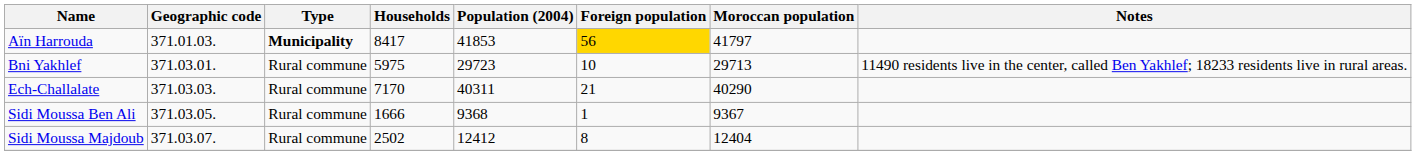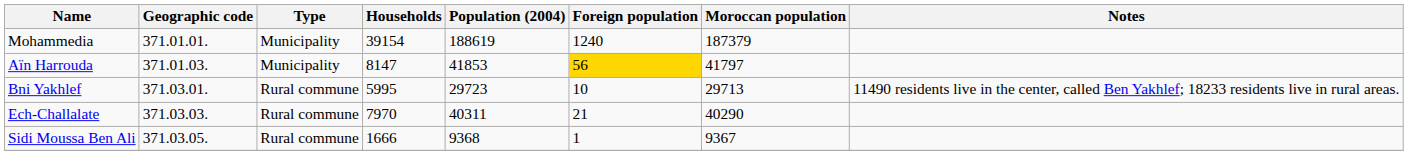 <table class="wikitable sortable">
 <tr>
 <th>Name</th>
 <th>Geographic code</th>
 <th>Type</th>
 <th>Households</th>
 <th>Population (2004)</th>
 <th>Foreign population</th>
 <th>Moroccan population</th>
 <th>Notes</th>
 </tr>
 <tr>
+<td>Mohammedia</td>
+<td>371.01.01.</td>
+<td>Municipality</td>
+<td>39154</td>
+<td>188619</td>
+<td>1240</td>
+<td>187379</td>
+<td></td>
+</tr>
+<tr>
 <td><a href='#'>Aïn Harrouda</a></td>
 <td>371.01.03.</td>
-<td><strong>Municipality</strong></td>
-<td>8417</td>
+<td>Municipality</td>
+<td>8147</td>
 <td>41853</td>
 <td style="background: gold;">56</td>
 <td>41797</td>
 <td></td>
 </tr>
 <tr>
 <td><a href='#'>Bni Yakhlef</a></td>
 <td>371.03.01.</td>
 <td>Rural commune</td>
-<td>5975</td>
+<td>5995</td>
 <td>29723</td>
 <td>10</td>
 <td>29713</td>
 <td>11490 residents live in the center, called <a href='#'>Ben Yakhlef</a>; 18233 residents live in rural areas.</td>
 </tr>
 <tr>
 <td><a href='#'>Ech-Challalate</a></td>
 <td>371.03.03.</td>
 <td>Rural commune</td>
-<td>7170</td>
+<td>7970</td>
 <td>40311</td>
 <td>21</td>
 <td>40290</td>
 <td></td>
 </tr>
 <tr>
 <td><a href='#'>Sidi Moussa Ben Ali</a></td>
 <td>371.03.05.</td>
 <td>Rural commune</td>
 <td>1666</td>
 <td>9368</td>
 <td>1</td>
 <td>9367</td>
 <td></td>
 </tr>
 <tr>
-<td><a href='#'>Sidi Moussa Majdoub</a></td>
-<td>371.03.07.</td>
-<td>Rural commune</td>
-<td>2502</td>
-<td>12412</td>
-<td>8</td>
-<td>12404</td>
-<td></td>
-</tr>
-<tr>
 </tr>
 </table>
